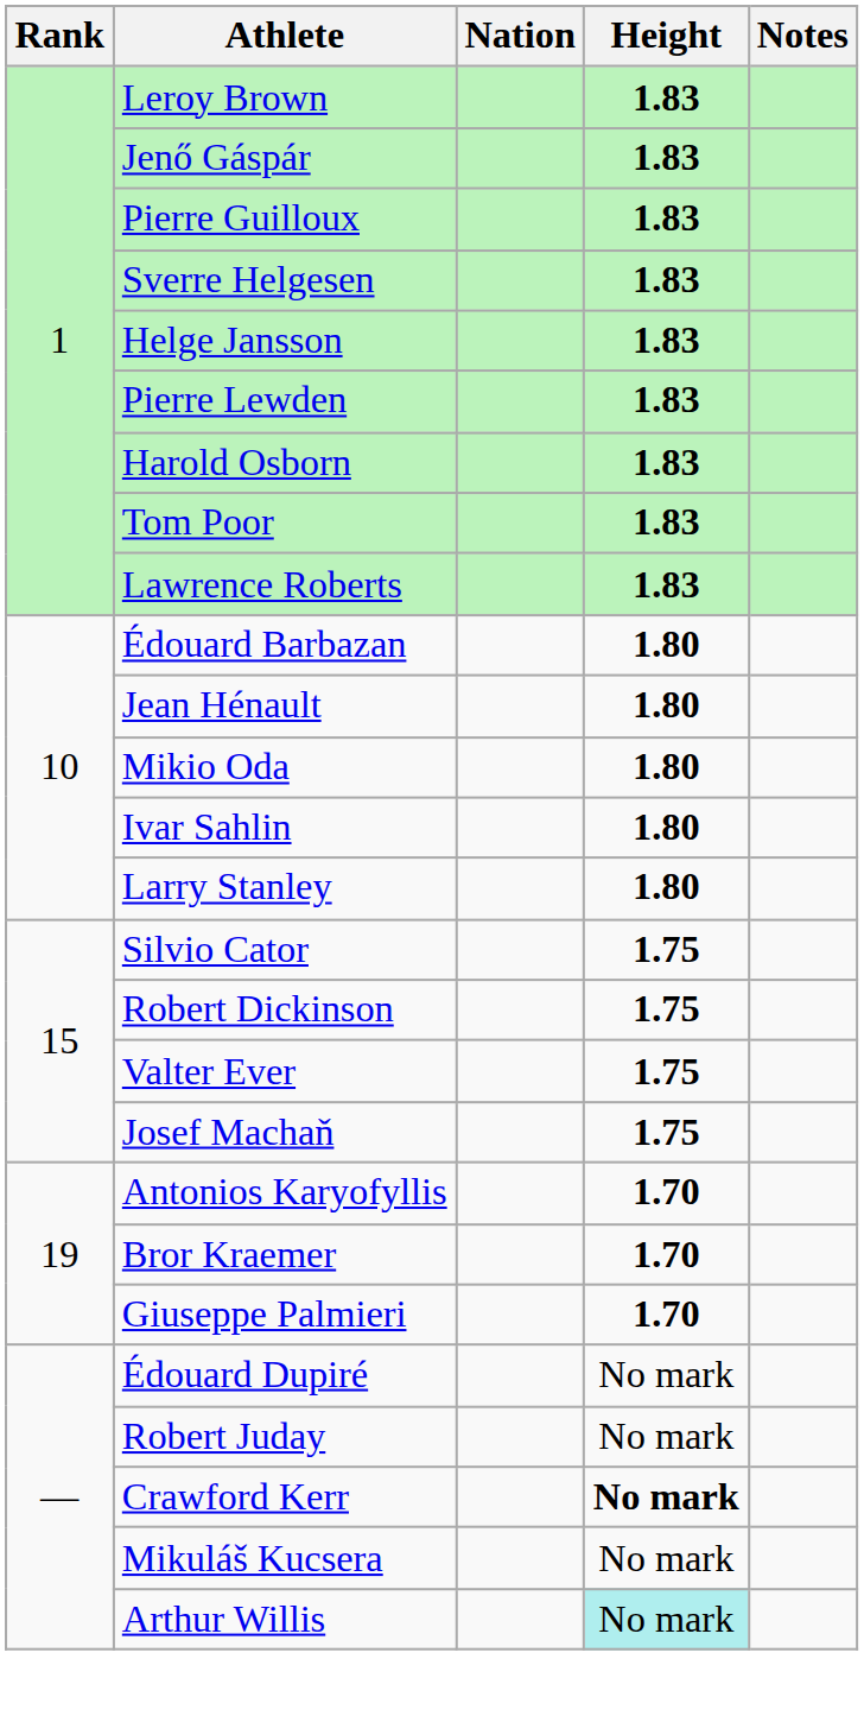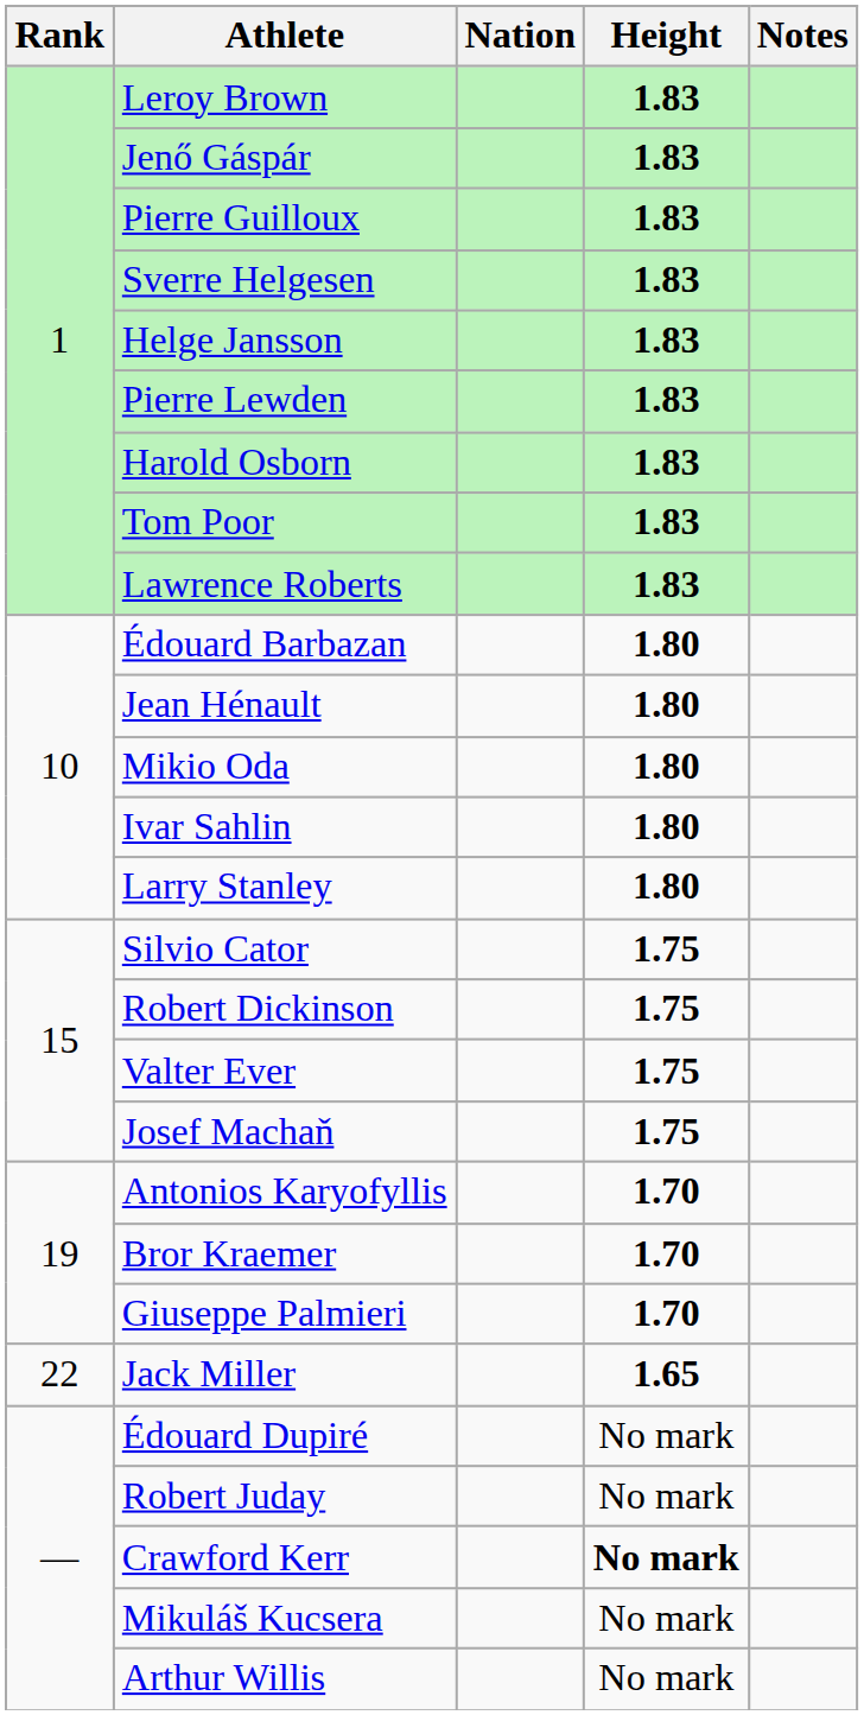 <table class="wikitable sortable" style="text-align:center">
 <tr>
 <th>Rank</th>
 <th>Athlete</th>
 <th>Nation</th>
 <th>Height</th>
 <th>Notes</th>
 </tr>
 <tr bgcolor=bbf3bb>
 <td rowspan=9>1</td>
 <td align=left><a href='#'>Leroy Brown</a></td>
 <td align=left></td>
 <td><strong>1.83</strong></td>
 <td></td>
 </tr>
 <tr bgcolor=bbf3bb>
 <td align=left><a href='#'>Jenő Gáspár</a></td>
 <td align=left></td>
 <td><strong>1.83</strong></td>
 <td></td>
 </tr>
 <tr bgcolor=bbf3bb>
 <td align=left><a href='#'>Pierre Guilloux</a></td>
 <td align=left></td>
 <td><strong>1.83</strong></td>
 <td></td>
 </tr>
 <tr bgcolor=bbf3bb>
 <td align=left><a href='#'>Sverre Helgesen</a></td>
 <td align=left></td>
 <td><strong>1.83</strong></td>
 <td></td>
 </tr>
 <tr bgcolor=bbf3bb>
 <td align=left><a href='#'>Helge Jansson</a></td>
 <td align=left></td>
 <td><strong>1.83</strong></td>
 <td></td>
 </tr>
 <tr bgcolor=bbf3bb>
 <td align=left><a href='#'>Pierre Lewden</a></td>
 <td align=left></td>
 <td><strong>1.83</strong></td>
 <td></td>
 </tr>
 <tr bgcolor=bbf3bb>
 <td align=left><a href='#'>Harold Osborn</a></td>
 <td align=left></td>
 <td><strong>1.83</strong></td>
 <td></td>
 </tr>
 <tr bgcolor=bbf3bb>
 <td align=left><a href='#'>Tom Poor</a></td>
 <td align=left></td>
 <td><strong>1.83</strong></td>
 <td></td>
 </tr>
 <tr bgcolor=bbf3bb>
 <td align=left><a href='#'>Lawrence Roberts</a></td>
 <td align=left></td>
 <td><strong>1.83</strong></td>
 <td></td>
 </tr>
 <tr>
 <td rowspan=5>10</td>
 <td align=left><a href='#'>Édouard Barbazan</a></td>
 <td align=left></td>
 <td><strong>1.80</strong></td>
 <td></td>
 </tr>
 <tr>
 <td align=left><a href='#'>Jean Hénault</a></td>
 <td align=left></td>
 <td><strong>1.80</strong></td>
 <td></td>
 </tr>
 <tr>
 <td align=left><a href='#'>Mikio Oda</a></td>
 <td align=left></td>
 <td><strong>1.80</strong></td>
 <td></td>
 </tr>
 <tr>
 <td align=left><a href='#'>Ivar Sahlin</a></td>
 <td align=left></td>
 <td><strong>1.80</strong></td>
 <td></td>
 </tr>
 <tr>
 <td align=left><a href='#'>Larry Stanley</a></td>
 <td align=left></td>
 <td><strong>1.80</strong></td>
 <td></td>
 </tr>
 <tr>
 <td rowspan=4>15</td>
 <td align=left><a href='#'>Silvio Cator</a></td>
 <td align=left></td>
 <td><strong>1.75</strong></td>
 <td></td>
 </tr>
 <tr>
 <td align=left><a href='#'>Robert Dickinson</a></td>
 <td align=left></td>
 <td><strong>1.75</strong></td>
 <td></td>
 </tr>
 <tr>
 <td align=left><a href='#'>Valter Ever</a></td>
 <td align=left></td>
 <td><strong>1.75</strong></td>
 <td></td>
 </tr>
 <tr>
 <td align=left><a href='#'>Josef Machaň</a></td>
 <td align=left></td>
 <td><strong>1.75</strong></td>
 <td></td>
 </tr>
 <tr>
 <td rowspan=3>19</td>
 <td align=left><a href='#'>Antonios Karyofyllis</a></td>
 <td align=left></td>
 <td><strong>1.70</strong></td>
 <td></td>
 </tr>
 <tr>
 <td align=left><a href='#'>Bror Kraemer</a></td>
 <td align=left></td>
 <td><strong>1.70</strong></td>
 <td></td>
 </tr>
 <tr>
 <td align=left><a href='#'>Giuseppe Palmieri</a></td>
 <td align=left></td>
 <td><strong>1.70</strong></td>
 <td></td>
 </tr>
 <tr>
+<td>22</td>
+<td align=left><a href='#'>Jack Miller</a></td>
+<td align=left></td>
+<td><strong>1.65</strong></td>
+<td></td>
+</tr>
+<tr>
 <td rowspan=5>—</td>
 <td align=left><a href='#'>Édouard Dupiré</a></td>
 <td align=left></td>
 <td data-sort-value=1.00>No mark</td>
 <td></td>
 </tr>
 <tr>
 <td align=left><a href='#'>Robert Juday</a></td>
 <td align=left></td>
 <td data-sort-value=1.00>No mark</td>
 <td></td>
 </tr>
 <tr>
 <td align=left><a href='#'>Crawford Kerr</a></td>
 <td align=left></td>
 <td data-sort-value=1.00><strong>No mark</strong></td>
 <td></td>
 </tr>
 <tr>
 <td align=left><a href='#'>Mikuláš Kucsera</a></td>
 <td align=left></td>
 <td data-sort-value=1.00>No mark</td>
 <td></td>
 </tr>
 <tr>
 <td align=left><a href='#'>Arthur Willis</a></td>
 <td align=left></td>
-<td data-sort-value=1.00 style="background: paleturquoise;">No mark</td>
+<td data-sort-value=1.00>No mark</td>
 <td></td>
 </tr>
 </table>
